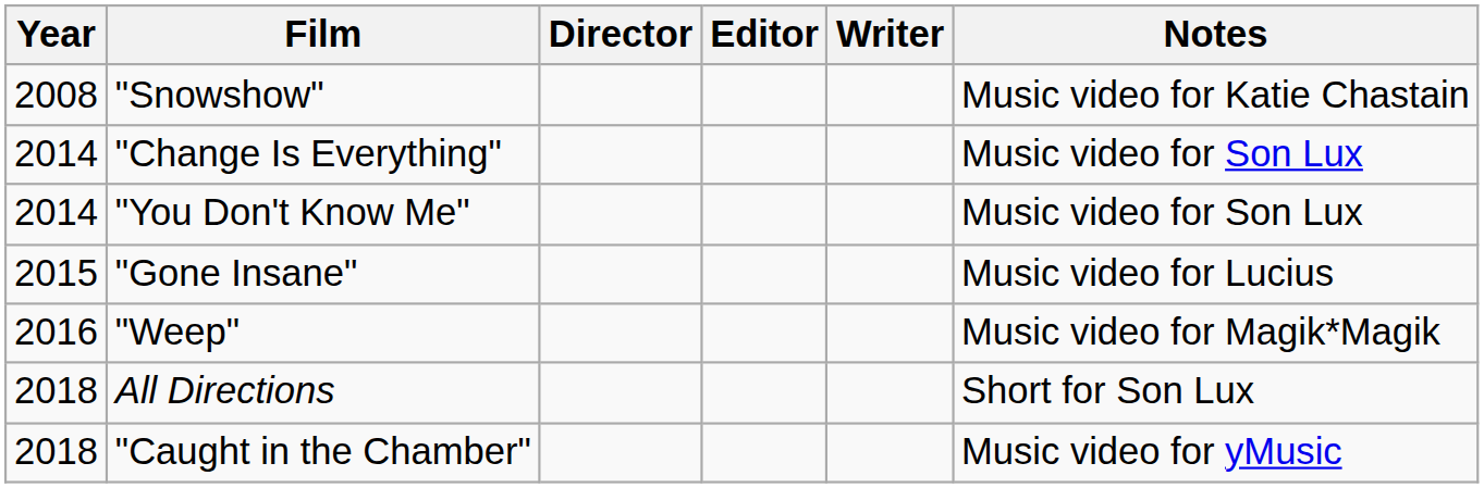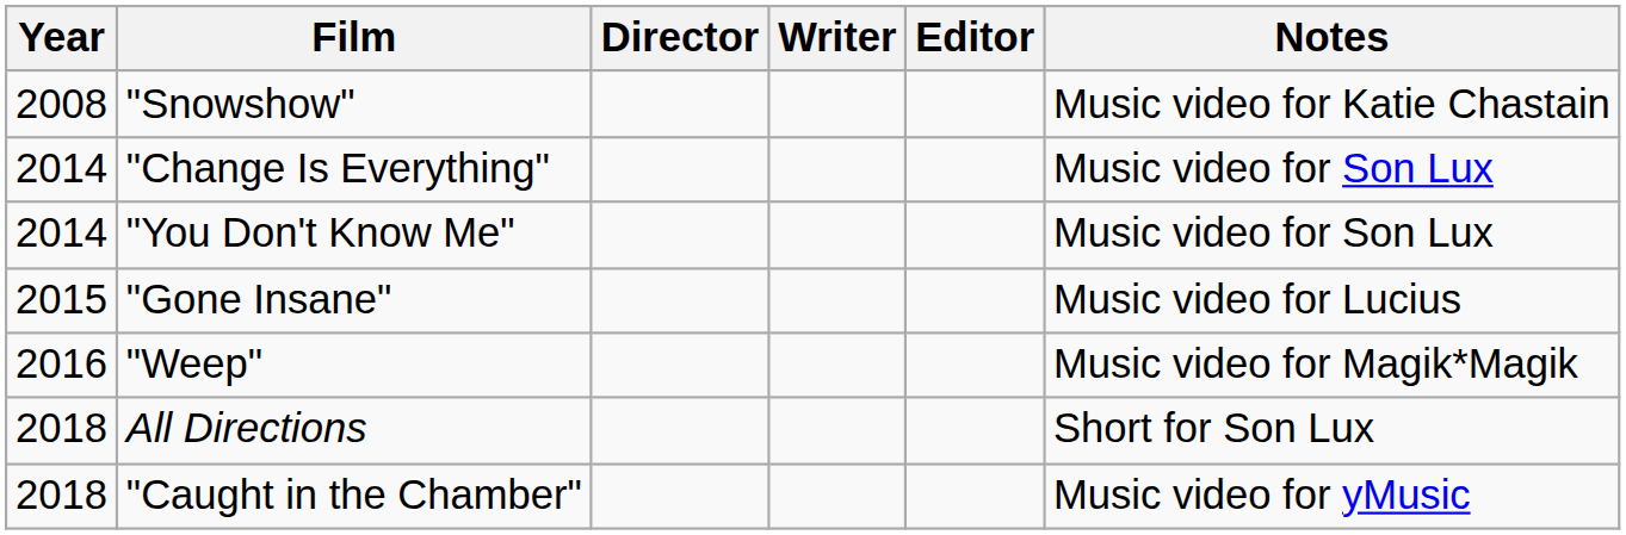 <table class="wikitable">
 <tr>
 <th>Year</th>
 <th>Film</th>
 <th>Director</th>
+<th>Writer</th>
 <th>Editor</th>
-<th>Writer</th>
 <th>Notes</th>
 </tr>
 <tr>
 <td>2008</td>
 <td>"Snowshow"</td>
 <td></td>
 <td></td>
 <td></td>
 <td>Music video for Katie Chastain</td>
 </tr>
 <tr>
 <td>2014</td>
 <td>"Change Is Everything"</td>
 <td></td>
 <td></td>
 <td></td>
 <td>Music video for <a href='#'>Son Lux</a></td>
 </tr>
 <tr>
 <td>2014</td>
 <td>"You Don't Know Me"</td>
 <td></td>
 <td></td>
 <td></td>
 <td>Music video for Son Lux</td>
 </tr>
 <tr>
 <td>2015</td>
 <td>"Gone Insane"</td>
 <td></td>
 <td></td>
 <td></td>
 <td>Music video for Lucius</td>
 </tr>
 <tr>
 <td>2016</td>
 <td>"Weep"</td>
 <td></td>
 <td></td>
 <td></td>
 <td>Music video for Magik*Magik</td>
 </tr>
 <tr>
 <td>2018</td>
 <td><em>All Directions</em></td>
 <td></td>
 <td></td>
 <td></td>
 <td>Short for Son Lux</td>
 </tr>
 <tr>
 <td>2018</td>
 <td>"Caught in the Chamber"</td>
 <td></td>
 <td></td>
 <td></td>
 <td>Music video for <a href='#'>yMusic</a></td>
 </tr>
 </table>
